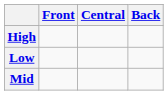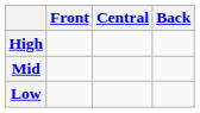 <table class="wikitable" style=text-align:center>
 <tr>
 <th></th>
 <th><a href='#'>Front</a></th>
 <th><a href='#'>Central</a></th>
 <th><a href='#'>Back</a></th>
 </tr>
 <tr>
 <th><a href='#'>High</a></th>
 <td> </td>
 <td></td>
 <td> </td>
 </tr>
 <tr>
+<th><a href='#'>Mid</a></th>
+<td></td>
+<td></td>
+<td> </td>
+</tr>
+<tr>
 <th><a href='#'>Low</a></th>
 <td>  </td>
 <td> </td>
 <td></td>
 </tr>
-<tr>
-<th><a href='#'>Mid</a></th>
-<td></td>
-<td></td>
-<td> </td>
-</tr>
 </table>
